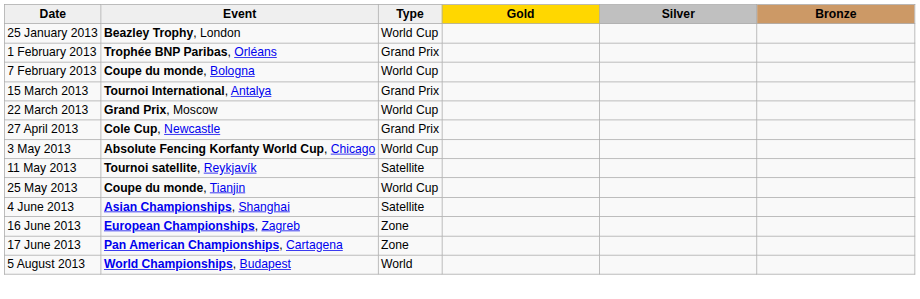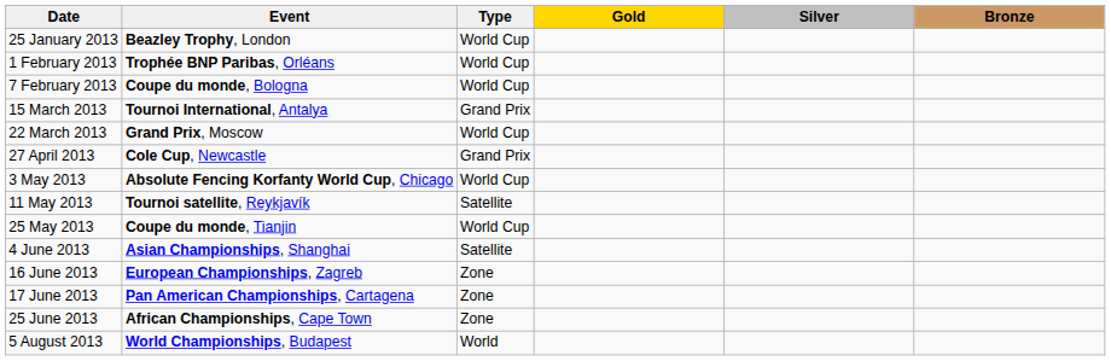 <table class="wikitable plainrowheaders">
 <tr align=center>
 <th scope=col style="width:120px; background: #efefef;">Date</th>
 <th scope=col style="background: #efefef;">Event</th>
 <th scope=col style="background: #efefef;">Type</th>
 <th scope="col" style="width:200px; background:gold;">Gold</th>
 <th scope="col" style="width:200px; background:silver;">Silver</th>
 <th scope="col" style="width:200px; background:#c96;">Bronze</th>
 </tr>
 <tr>
 <td>25 January 2013</td>
 <td><strong>Beazley Trophy</strong>, London</td>
 <td>World Cup</td>
 <td></td>
 <td></td>
 <td><br></td>
 </tr>
 <tr>
 <td>1 February 2013</td>
 <td><strong>Trophée BNP Paribas</strong>, <a href='#'>Orléans</a></td>
-<td>Grand Prix</td>
+<td>World Cup</td>
 <td></td>
 <td></td>
 <td><br></td>
 </tr>
 <tr>
 <td>7 February 2013</td>
 <td><strong>Coupe du monde</strong>, <a href='#'>Bologna</a></td>
 <td>World Cup</td>
 <td></td>
 <td></td>
 <td><br></td>
 </tr>
 <tr>
 <td>15 March 2013</td>
 <td><strong>Tournoi International</strong>, <a href='#'>Antalya</a></td>
 <td>Grand Prix</td>
 <td></td>
 <td></td>
 <td><br></td>
 </tr>
 <tr>
 <td>22 March 2013</td>
 <td><strong>Grand Prix</strong>, Moscow</td>
 <td>World Cup</td>
 <td></td>
 <td></td>
 <td><br></td>
 </tr>
 <tr>
 <td>27 April 2013</td>
 <td><strong>Cole Cup</strong>, <a href='#'>Newcastle</a></td>
 <td>Grand Prix</td>
 <td></td>
 <td></td>
 <td><br></td>
 </tr>
 <tr>
 <td>3 May 2013</td>
 <td><strong>Absolute Fencing Korfanty World Cup</strong>, <a href='#'>Chicago</a></td>
 <td>World Cup</td>
 <td></td>
 <td></td>
 <td><br></td>
 </tr>
 <tr>
 <td>11 May 2013</td>
 <td><strong>Tournoi satellite</strong>, <a href='#'>Reykjavík</a></td>
 <td>Satellite</td>
 <td></td>
 <td></td>
 <td><br></td>
 </tr>
 <tr>
 <td>25 May 2013</td>
 <td><strong>Coupe du monde</strong>, <a href='#'>Tianjin</a></td>
 <td>World Cup</td>
 <td></td>
 <td></td>
 <td><br></td>
 </tr>
 <tr>
 <td>4 June 2013</td>
 <td><strong><a href='#'>Asian Championships</a></strong>, <a href='#'>Shanghai</a></td>
 <td>Satellite</td>
 <td></td>
 <td></td>
 <td><br></td>
 </tr>
 <tr>
 <td>16 June 2013</td>
 <td><strong><a href='#'>European Championships</a></strong>, <a href='#'>Zagreb</a></td>
 <td>Zone</td>
 <td></td>
 <td></td>
 <td><br></td>
 </tr>
 <tr>
 <td>17 June 2013</td>
 <td><strong><a href='#'>Pan American Championships</a></strong>, <a href='#'>Cartagena</a></td>
 <td>Zone</td>
 <td></td>
 <td></td>
 <td><br></td>
 </tr>
 <tr>
+<td>25 June 2013</td>
+<td><strong>African Championships</strong>, <a href='#'>Cape Town</a></td>
+<td>Zone</td>
+<td></td>
+<td></td>
+<td><br></td>
+</tr>
+<tr>
 <td>5 August 2013</td>
 <td><strong><a href='#'>World Championships</a></strong>, <a href='#'>Budapest</a></td>
 <td>World</td>
 <td></td>
 <td></td>
 <td><br></td>
 </tr>
 </table>
